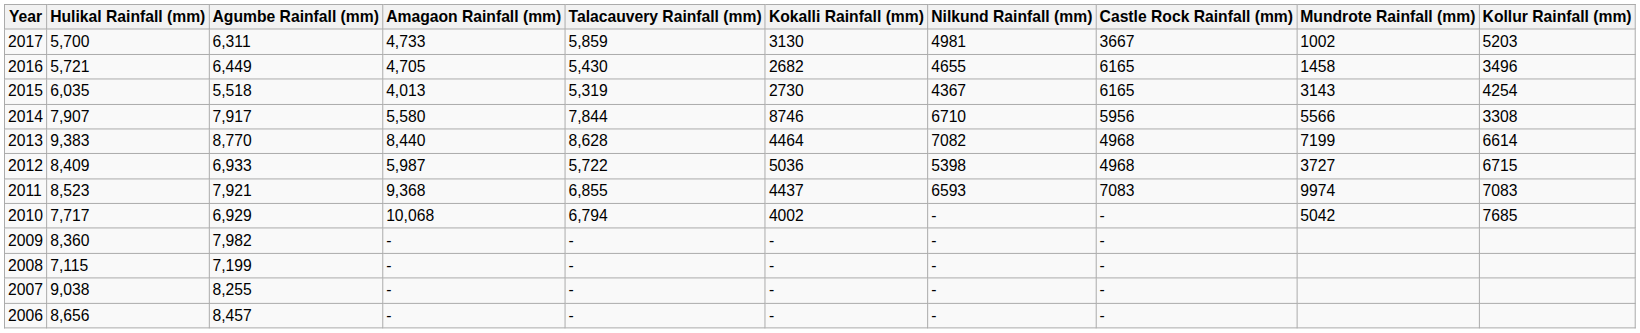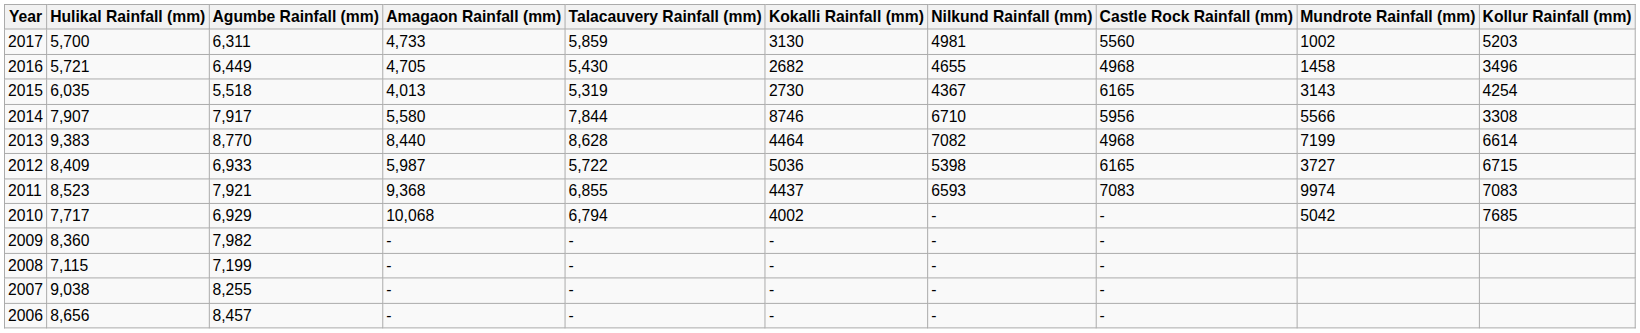 <table class="wikitable">
 <tr>
 <th>Year</th>
 <th>Hulikal Rainfall (mm)</th>
 <th>Agumbe Rainfall (mm)</th>
 <th>Amagaon Rainfall (mm)</th>
 <th>Talacauvery Rainfall (mm) </th>
 <th>Kokalli Rainfall (mm)</th>
 <th>Nilkund Rainfall (mm)</th>
 <th>Castle Rock Rainfall (mm)</th>
 <th>Mundrote Rainfall (mm)</th>
 <th>Kollur Rainfall (mm)</th>
 </tr>
 <tr>
 <td>2017</td>
 <td>5,700</td>
 <td>6,311</td>
 <td>4,733</td>
 <td>5,859</td>
 <td>3130</td>
 <td>4981</td>
-<td>3667</td>
+<td>5560</td>
 <td>1002</td>
 <td>5203</td>
 </tr>
 <tr>
 <td>2016</td>
 <td>5,721</td>
 <td>6,449</td>
 <td>4,705</td>
 <td>5,430</td>
 <td>2682</td>
 <td>4655</td>
-<td>6165</td>
+<td>4968</td>
 <td>1458</td>
 <td>3496</td>
 </tr>
 <tr>
 <td>2015</td>
 <td>6,035</td>
 <td>5,518</td>
 <td>4,013</td>
 <td>5,319</td>
 <td>2730</td>
 <td>4367</td>
 <td>6165</td>
 <td>3143</td>
 <td>4254</td>
 </tr>
 <tr>
 <td>2014</td>
 <td>7,907</td>
 <td>7,917</td>
 <td>5,580</td>
 <td>7,844</td>
 <td>8746</td>
 <td>6710</td>
 <td>5956</td>
 <td>5566</td>
 <td>3308</td>
 </tr>
 <tr>
 <td>2013</td>
 <td>9,383</td>
 <td>8,770</td>
 <td>8,440</td>
 <td>8,628</td>
 <td>4464</td>
 <td>7082</td>
 <td>4968</td>
 <td>7199</td>
 <td>6614</td>
 </tr>
 <tr>
 <td>2012</td>
 <td>8,409</td>
 <td>6,933</td>
 <td>5,987</td>
 <td>5,722</td>
 <td>5036</td>
 <td>5398</td>
-<td>4968</td>
+<td>6165</td>
 <td>3727</td>
 <td>6715</td>
 </tr>
 <tr>
 <td>2011</td>
 <td>8,523</td>
 <td>7,921</td>
 <td>9,368</td>
 <td>6,855</td>
 <td>4437</td>
 <td>6593</td>
 <td>7083</td>
 <td>9974</td>
 <td>7083</td>
 </tr>
 <tr>
 <td>2010</td>
 <td>7,717</td>
 <td>6,929</td>
 <td>10,068</td>
 <td>6,794</td>
 <td>4002</td>
 <td>-</td>
 <td>-</td>
 <td>5042</td>
 <td>7685</td>
 </tr>
 <tr>
 <td>2009</td>
 <td>8,360</td>
 <td>7,982</td>
 <td>-</td>
 <td>-</td>
 <td>-</td>
 <td>-</td>
 <td>-</td>
 <td></td>
 <td></td>
 </tr>
 <tr>
 <td>2008</td>
 <td>7,115</td>
 <td>7,199</td>
 <td>-</td>
 <td>-</td>
 <td>-</td>
 <td>-</td>
 <td>-</td>
 <td></td>
 <td></td>
 </tr>
 <tr>
 <td>2007</td>
 <td>9,038</td>
 <td>8,255</td>
 <td>-</td>
 <td>-</td>
 <td>-</td>
 <td>-</td>
 <td>-</td>
 <td></td>
 <td></td>
 </tr>
 <tr>
 <td>2006</td>
 <td>8,656</td>
 <td>8,457</td>
 <td>-</td>
 <td>-</td>
 <td>-</td>
 <td>-</td>
 <td>-</td>
 <td></td>
 <td></td>
 </tr>
 </table>
